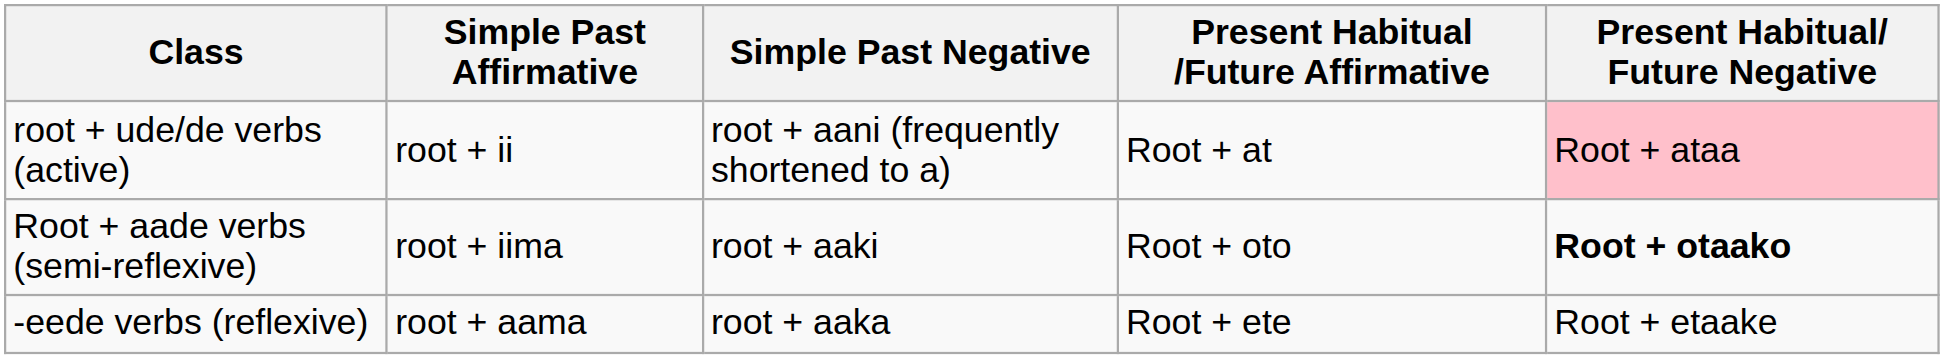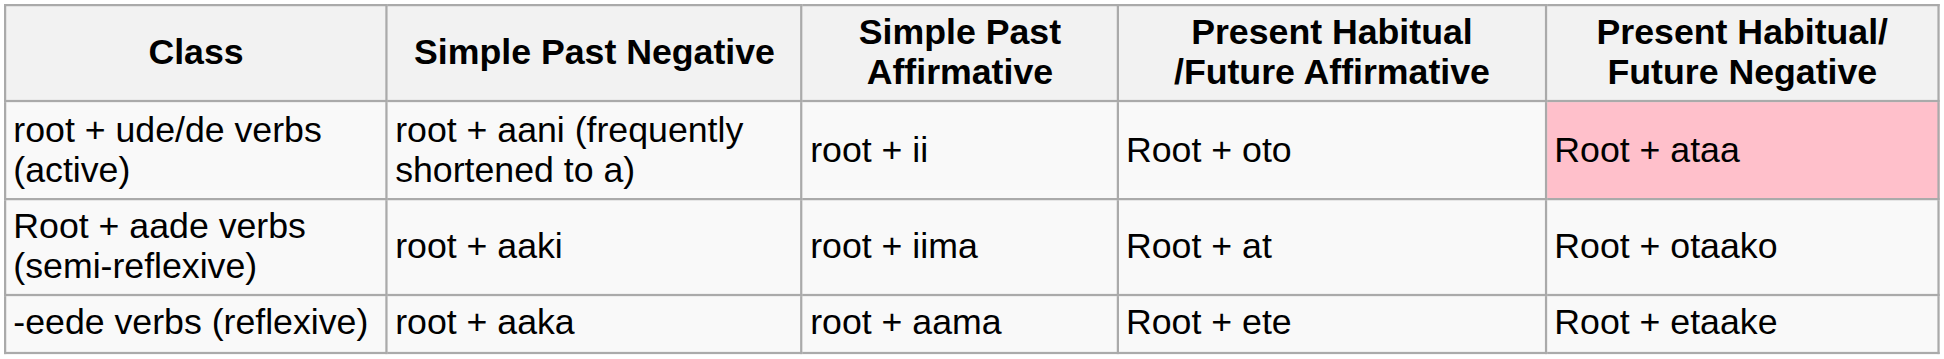 <table class="wikitable">
 <tr>
 <th>Class</th>
+<th>Simple Past Negative</th>
 <th>Simple Past Affirmative</th>
-<th>Simple Past Negative</th>
 <th>Present Habitual /Future Affirmative</th>
 <th>Present Habitual/ Future Negative</th>
 </tr>
 <tr>
 <td>root + ude/de verbs (active)</td>
+<td>root + aani (frequently shortened to a)</td>
 <td>root + ii</td>
-<td>root + aani (frequently shortened to a)</td>
-<td>Root + at</td>
+<td>Root + oto</td>
 <td style="background: pink;">Root + ataa</td>
 </tr>
 <tr>
 <td>Root + aade verbs (semi-reflexive)</td>
+<td>root + aaki</td>
 <td>root + iima</td>
-<td>root + aaki</td>
-<td>Root + oto</td>
-<td><strong>Root + otaako</strong></td>
+<td>Root + at</td>
+<td>Root + otaako</td>
 </tr>
 <tr>
 <td>-eede verbs (reflexive)</td>
+<td>root + aaka</td>
 <td>root + aama</td>
-<td>root + aaka</td>
 <td>Root + ete</td>
 <td>Root + etaake</td>
 </tr>
 </table>
